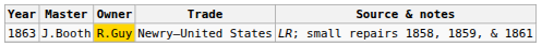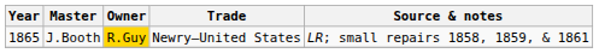 <table class=" wikitable">
 <tr>
 <th>Year</th>
 <th>Master</th>
 <th>Owner</th>
 <th>Trade</th>
 <th>Source & notes</th>
 </tr>
 <tr>
-<td>1863</td>
+<td>1865</td>
 <td>J.Booth</td>
 <td style="background: gold;">R.Guy</td>
 <td>Newry–United States</td>
 <td><em>LR</em>; small repairs 1858, 1859, & 1861</td>
 </tr>
 <tr>
 </tr>
 </table>
